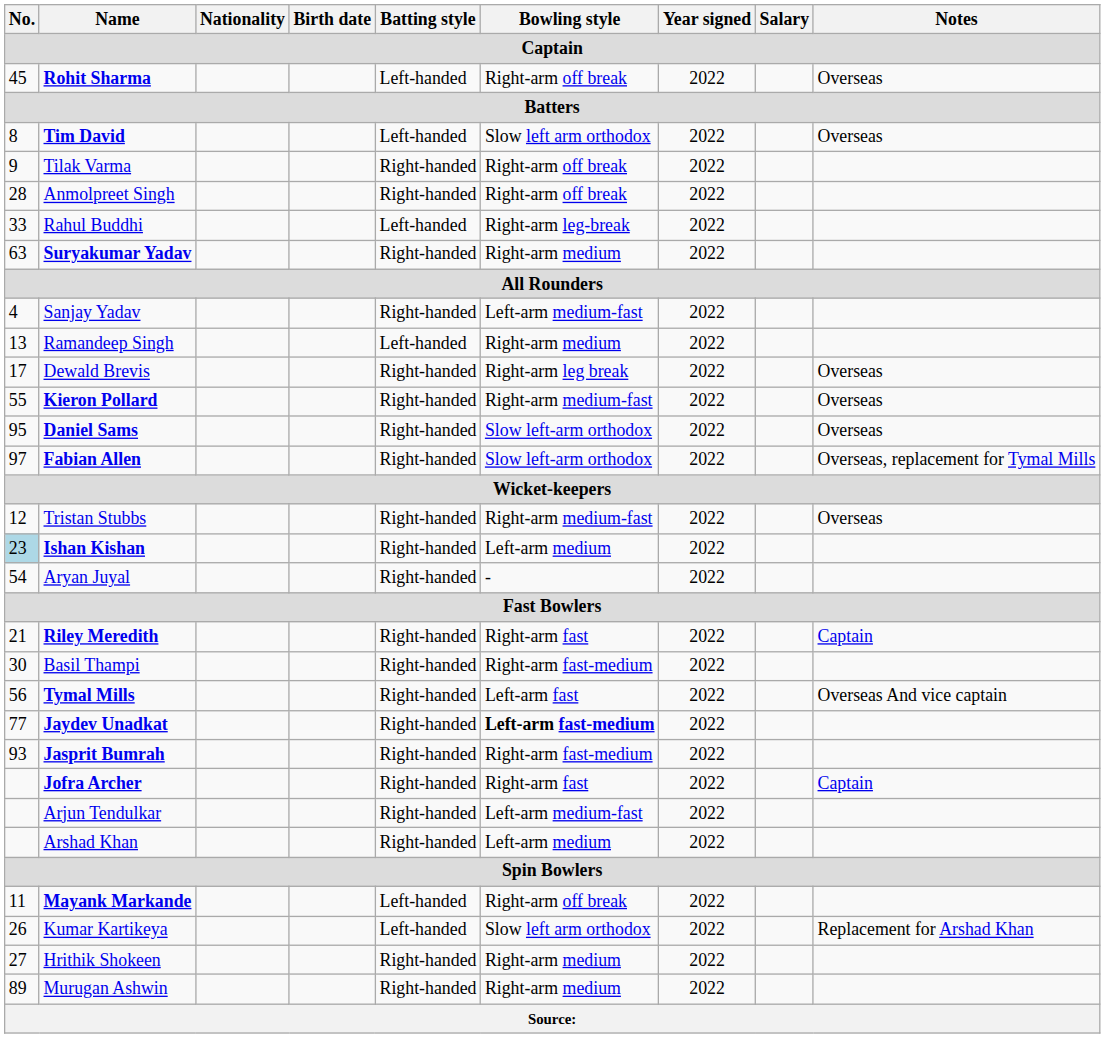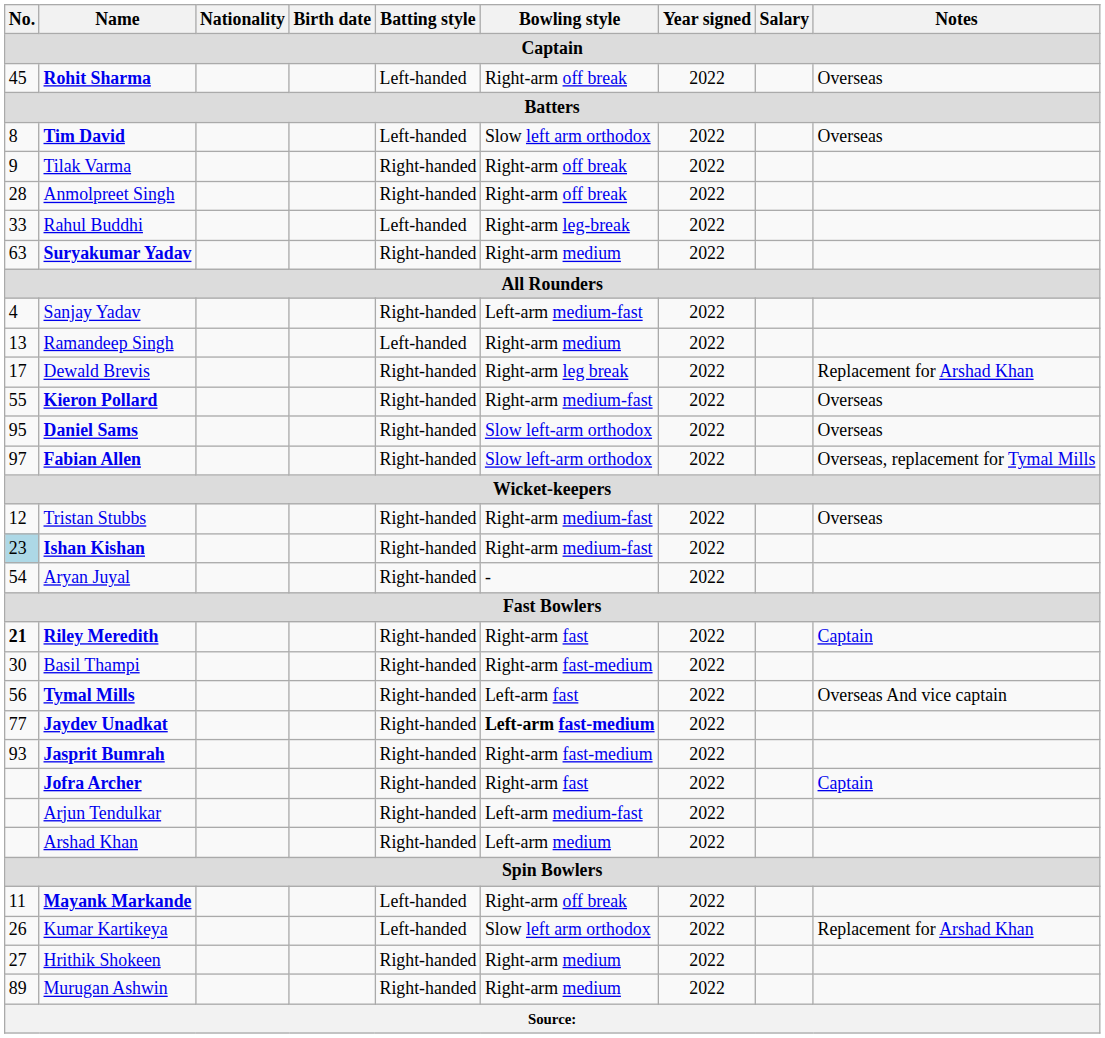 <table class="wikitable"  style="font-size:85%">
 <tr>
 <th>No.</th>
 <th>Name</th>
 <th>Nationality</th>
 <th>Birth date</th>
 <th>Batting style</th>
 <th>Bowling style</th>
 <th>Year signed</th>
 <th>Salary</th>
 <th>Notes</th>
 </tr>
 <tr>
 <th colspan="9" style="background:#dcdcdc;">Captain</th>
 </tr>
 <tr>
 <td>45</td>
 <td><strong><a href='#'>Rohit Sharma</a></strong></td>
 <td></td>
 <td></td>
 <td>Left-handed</td>
 <td>Right-arm <a href='#'>off break</a></td>
 <td style="text-align:center;">2022</td>
 <td style="text-align:right;"></td>
 <td>Overseas</td>
 </tr>
 <tr>
 <th colspan="9" style="background:#dcdcdc;">Batters</th>
 </tr>
 <tr>
 <td>8</td>
 <td><strong><a href='#'>Tim David</a></strong></td>
 <td></td>
 <td></td>
 <td>Left-handed</td>
 <td>Slow <a href='#'>left arm orthodox</a></td>
 <td style="text-align:center;">2022</td>
 <td style="text-align:right;"></td>
 <td>Overseas</td>
 </tr>
 <tr>
 <td>9</td>
 <td><a href='#'>Tilak Varma</a></td>
 <td></td>
 <td></td>
 <td>Right-handed</td>
 <td>Right-arm <a href='#'>off break</a></td>
 <td style="text-align:center;">2022</td>
 <td style="text-align:right;"></td>
 <td></td>
 </tr>
 <tr>
 <td>28</td>
 <td><a href='#'>Anmolpreet Singh</a></td>
 <td></td>
 <td></td>
 <td>Right-handed</td>
 <td>Right-arm <a href='#'>off break</a></td>
 <td style="text-align:center;">2022</td>
 <td style="text-align:right;"></td>
 <td></td>
 </tr>
 <tr>
 <td>33</td>
 <td><a href='#'>Rahul Buddhi</a></td>
 <td></td>
 <td></td>
 <td>Left-handed</td>
 <td>Right-arm <a href='#'>leg-break</a></td>
 <td style="text-align:center;">2022</td>
 <td style="text-align:right;"></td>
 <td></td>
 </tr>
 <tr>
 <td>63</td>
 <td><strong><a href='#'>Suryakumar Yadav</a></strong></td>
 <td></td>
 <td></td>
 <td>Right-handed</td>
 <td>Right-arm <a href='#'>medium</a></td>
 <td style="text-align:center;">2022</td>
 <td style="text-align:right;"></td>
 <td></td>
 </tr>
 <tr>
 <th colspan="12" style="background:#dcdcdc;">All Rounders</th>
 </tr>
 <tr>
 <td>4</td>
 <td><a href='#'>Sanjay Yadav</a></td>
 <td></td>
 <td></td>
 <td>Right-handed</td>
 <td>Left-arm <a href='#'>medium-fast</a></td>
 <td style="text-align:center;">2022</td>
 <td style="text-align:right;"></td>
 <td></td>
 </tr>
 <tr>
 <td>13</td>
 <td><a href='#'>Ramandeep Singh</a></td>
 <td></td>
 <td></td>
 <td>Left-handed</td>
 <td>Right-arm <a href='#'>medium</a></td>
 <td style="text-align:center;">2022</td>
 <td style="text-align:right;"></td>
 <td></td>
 </tr>
 <tr>
 <td>17</td>
 <td><a href='#'>Dewald Brevis</a></td>
 <td></td>
 <td></td>
 <td>Right-handed</td>
 <td>Right-arm <a href='#'>leg break</a></td>
 <td style="text-align:center;">2022</td>
 <td style="text-align:right;"></td>
-<td>Overseas</td>
+<td>Replacement for <a href='#'>Arshad Khan</a></td>
 </tr>
 <tr>
 <td>55</td>
 <td><strong><a href='#'>Kieron Pollard</a></strong></td>
 <td></td>
 <td></td>
 <td>Right-handed</td>
 <td>Right-arm <a href='#'>medium-fast</a></td>
 <td style="text-align:center;">2022</td>
 <td style="text-align:right;"></td>
 <td>Overseas</td>
 </tr>
 <tr>
 <td>95</td>
 <td><strong><a href='#'>Daniel Sams</a></strong></td>
 <td></td>
 <td></td>
 <td>Right-handed</td>
 <td><a href='#'>Slow left-arm orthodox</a></td>
 <td style="text-align:center;">2022</td>
 <td style="text-align:right;"></td>
 <td>Overseas</td>
 </tr>
 <tr>
 <td>97</td>
 <td><strong><a href='#'>Fabian Allen</a></strong></td>
 <td></td>
 <td></td>
 <td>Right-handed</td>
 <td><a href='#'>Slow left-arm orthodox</a></td>
 <td style="text-align:center;">2022</td>
 <td style="text-align:right;"></td>
 <td>Overseas, replacement for <a href='#'>Tymal Mills</a></td>
 </tr>
 <tr>
 <th colspan="9" style="background:#dcdcdc;">Wicket-keepers</th>
 </tr>
 <tr>
 <td>12</td>
 <td><a href='#'>Tristan Stubbs</a></td>
 <td></td>
 <td></td>
 <td>Right-handed</td>
 <td>Right-arm <a href='#'>medium-fast</a></td>
 <td style="text-align:center;">2022</td>
 <td style="text-align:right;"></td>
 <td>Overseas</td>
 </tr>
 <tr>
 <td style="background: lightblue;">23</td>
 <td><strong><a href='#'>Ishan Kishan</a></strong></td>
 <td></td>
 <td></td>
 <td>Right-handed</td>
-<td>Left-arm <a href='#'>medium</a></td>
+<td>Right-arm <a href='#'>medium-fast</a></td>
 <td style="text-align:center;">2022</td>
 <td style="text-align:right;"></td>
 <td></td>
 </tr>
 <tr>
 <td>54</td>
 <td><a href='#'>Aryan Juyal</a></td>
 <td></td>
 <td></td>
 <td>Right-handed</td>
 <td>-</td>
 <td style="text-align:center;">2022</td>
 <td style="text-align:right;"></td>
 <td></td>
 </tr>
 <tr>
 <th colspan="9" style="background:#dcdcdc;">Fast Bowlers</th>
 </tr>
 <tr>
-<td>21</td>
+<td><strong>21</strong></td>
 <td><strong><a href='#'>Riley Meredith</a></strong></td>
 <td></td>
 <td></td>
 <td>Right-handed</td>
 <td>Right-arm <a href='#'>fast</a></td>
 <td style="text-align:center;">2022</td>
 <td style="text-align:right;"></td>
 <td><a href='#'>Captain</a></td>
 </tr>
 <tr>
 <td>30</td>
 <td><a href='#'>Basil Thampi</a></td>
 <td></td>
 <td></td>
 <td>Right-handed</td>
 <td>Right-arm <a href='#'>fast-medium</a></td>
 <td style="text-align:center;">2022</td>
 <td style="text-align:right;"></td>
 <td></td>
 </tr>
 <tr>
 <td>56</td>
 <td><strong><a href='#'>Tymal Mills</a></strong></td>
 <td></td>
 <td></td>
 <td>Right-handed</td>
 <td>Left-arm <a href='#'>fast</a></td>
 <td style="text-align:center;">2022</td>
 <td style="text-align:right;"></td>
 <td>Overseas And vice captain</td>
 </tr>
 <tr>
 <td>77</td>
 <td><strong><a href='#'>Jaydev Unadkat</a></strong></td>
 <td></td>
 <td></td>
 <td>Right-handed</td>
 <td><strong>Left-arm <a href='#'>fast-medium</a></strong></td>
 <td style="text-align:center;">2022</td>
 <td style="text-align:right;"></td>
 <td></td>
 </tr>
 <tr>
 <td>93</td>
 <td><strong><a href='#'>Jasprit Bumrah</a></strong></td>
 <td></td>
 <td></td>
 <td>Right-handed</td>
 <td>Right-arm <a href='#'>fast-medium</a></td>
 <td style="text-align:center;">2022</td>
 <td style="text-align:right;"></td>
 <td></td>
 </tr>
 <tr>
 <td></td>
 <td><strong><a href='#'>Jofra Archer</a></strong></td>
 <td></td>
 <td></td>
 <td>Right-handed</td>
 <td>Right-arm <a href='#'>fast</a></td>
 <td style="text-align:center;">2022</td>
 <td style="text-align:right;"></td>
 <td><a href='#'>Captain</a></td>
 </tr>
 <tr>
 <td></td>
 <td><a href='#'>Arjun Tendulkar</a></td>
 <td></td>
 <td></td>
 <td>Right-handed</td>
 <td>Left-arm <a href='#'>medium-fast</a></td>
 <td style="text-align:center;">2022</td>
 <td style="text-align:right;"></td>
 <td></td>
 </tr>
 <tr>
 <td></td>
 <td><a href='#'>Arshad Khan</a></td>
 <td></td>
 <td></td>
 <td>Right-handed</td>
 <td>Left-arm <a href='#'>medium</a></td>
 <td style="text-align:center;">2022</td>
 <td style="text-align:right;"></td>
 <td></td>
 </tr>
 <tr>
 <th colspan="9" style="background:#dcdcdc;">Spin Bowlers</th>
 </tr>
 <tr>
 <td>11</td>
 <td><strong><a href='#'>Mayank Markande</a></strong></td>
 <td></td>
 <td></td>
 <td>Left-handed</td>
 <td>Right-arm <a href='#'>off break</a></td>
 <td style="text-align:center;">2022</td>
 <td style="text-align:right;"></td>
 <td></td>
 </tr>
 <tr>
 <td>26</td>
 <td><a href='#'>Kumar Kartikeya</a></td>
 <td></td>
 <td></td>
 <td>Left-handed</td>
 <td>Slow <a href='#'>left arm orthodox</a></td>
 <td style="text-align:center;">2022</td>
 <td style="text-align:right;"></td>
 <td>Replacement for <a href='#'>Arshad Khan</a></td>
 </tr>
 <tr>
 <td>27</td>
 <td><a href='#'>Hrithik Shokeen</a></td>
 <td></td>
 <td></td>
 <td>Right-handed</td>
 <td>Right-arm <a href='#'>medium</a></td>
 <td style="text-align:center;">2022</td>
 <td style="text-align:right;"></td>
 <td></td>
 </tr>
 <tr>
 <td>89</td>
 <td><a href='#'>Murugan Ashwin</a></td>
 <td></td>
 <td></td>
 <td>Right-handed</td>
 <td>Right-arm <a href='#'>medium</a></td>
 <td style="text-align:center;">2022</td>
 <td style="text-align:right;"></td>
 <td></td>
 </tr>
 <tr>
 <th colspan="9" style="text-align:middle;"><small>Source:</small></th>
 </tr>
 </table>
